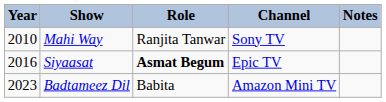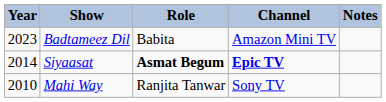 <table class="wikitable">
 <tr style="text-align:center;">
 <th style="background:#B0C4DE;">Year</th>
 <th style="background:#B0C4DE;">Show</th>
 <th style="background:#B0C4DE;">Role</th>
 <th style="background:#B0C4DE;">Channel</th>
 <th style="background:#B0C4DE;">Notes</th>
 </tr>
 <tr>
+<td>2023</td>
+<td><em><a href='#'>Badtameez Dil</a></em></td>
+<td>Babita</td>
+<td><a href='#'>Amazon Mini TV</a></td>
+<td></td>
+</tr>
+<tr>
+<td>2014</td>
+<td><em><a href='#'>Siyaasat</a></em></td>
+<td><strong>Asmat Begum</strong></td>
+<td><strong><a href='#'>Epic TV</a></strong></td>
+<td></td>
+</tr>
+<tr>
 <td>2010</td>
 <td><em><a href='#'>Mahi Way</a></em></td>
 <td>Ranjita Tanwar</td>
 <td><a href='#'>Sony TV</a></td>
 <td></td>
 </tr>
-<tr>
-<td>2016</td>
-<td><em><a href='#'>Siyaasat</a></em></td>
-<td><strong>Asmat Begum</strong></td>
-<td><a href='#'>Epic TV</a></td>
-<td></td>
-</tr>
-<tr>
-<td>2023</td>
-<td><em><a href='#'>Badtameez Dil</a></em></td>
-<td>Babita</td>
-<td><a href='#'>Amazon Mini TV</a></td>
-<td></td>
-</tr>
 </table>
